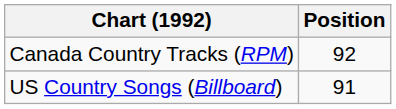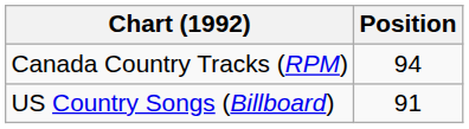 <table class="wikitable sortable">
 <tr>
 <th scope="col">Chart (1992)</th>
 <th scope="col">Position</th>
 </tr>
 <tr>
 <td>Canada Country Tracks (<em><a href='#'>RPM</a></em>)</td>
-<td align="center">92</td>
+<td align="center">94</td>
 </tr>
 <tr>
 <td>US <a href='#'>Country Songs</a> (<em><a href='#'>Billboard</a></em>)</td>
 <td align="center">91</td>
 </tr>
 </table>
